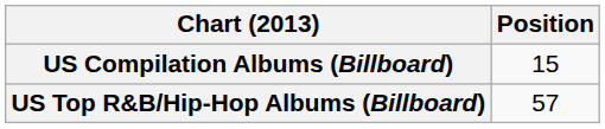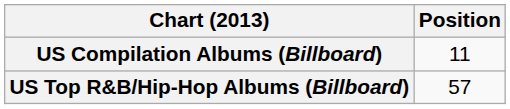 <table class="wikitable sortable plainrowheaders" style="text-align:center">
 <tr>
 <th scope="col">Chart (2013)</th>
 <th scope="col">Position</th>
 </tr>
 <tr>
 <th scope="row">US Compilation Albums (<em>Billboard</em>)</th>
-<td>15</td>
+<td>11</td>
 </tr>
 <tr>
 <th scope="row">US Top R&B/Hip-Hop Albums (<em>Billboard</em>)</th>
 <td>57</td>
 </tr>
 </table>
